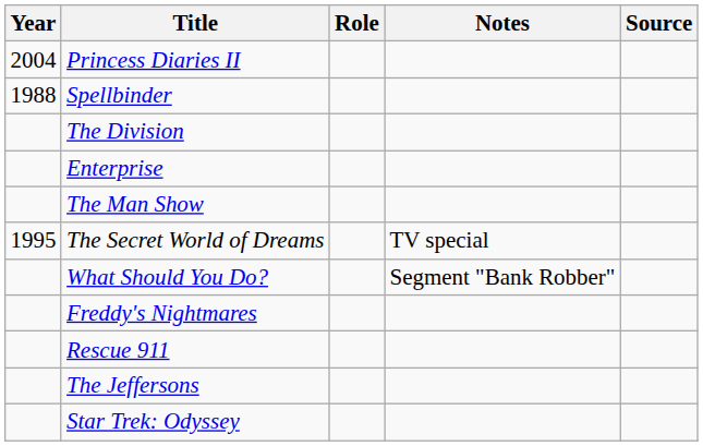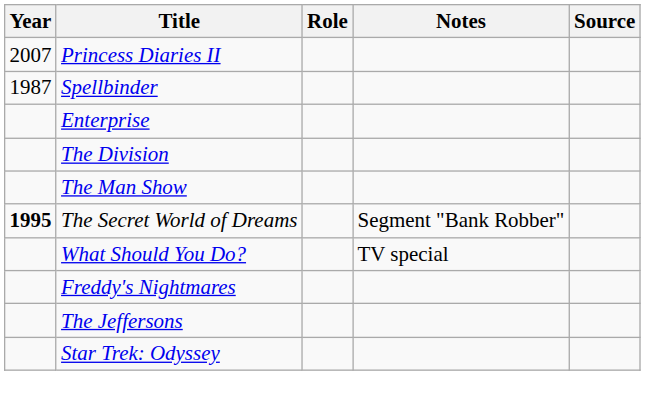 <table class="wikitable sortable plainrowheaders">
 <tr>
 <th>Year</th>
 <th>Title</th>
 <th>Role</th>
 <th class="unsortable">Notes</th>
 <th class="unsortable">Source</th>
 </tr>
 <tr>
-<td>2004</td>
+<td>2007</td>
 <td><em><a href='#'>Princess Diaries II</a></em></td>
 <td></td>
 <td></td>
 <td></td>
 </tr>
 <tr>
-<td>1988</td>
+<td>1987</td>
 <td><em><a href='#'>Spellbinder</a></em></td>
+<td></td>
+<td></td>
+<td></td>
+</tr>
+<tr>
+<td></td>
+<td><em><a href='#'>Enterprise</a></em></td>
 <td></td>
 <td></td>
 <td></td>
 </tr>
 <tr>
 <td></td>
 <td><em><a href='#'>The Division</a></em></td>
 <td></td>
 <td></td>
 <td></td>
 </tr>
 <tr>
 <td></td>
-<td><em><a href='#'>Enterprise</a></em></td>
-<td></td>
-<td></td>
-<td></td>
-</tr>
-<tr>
-<td></td>
 <td><em><a href='#'>The Man Show</a></em></td>
 <td></td>
 <td></td>
 <td></td>
 </tr>
 <tr>
-<td>1995</td>
+<td><strong>1995</strong></td>
 <td><em>The Secret World of Dreams</em></td>
+<td></td>
+<td>Segment "Bank Robber"</td>
+<td></td>
+</tr>
+<tr>
+<td></td>
+<td><em><a href='#'>What Should You Do?</a></em></td>
 <td></td>
 <td>TV special</td>
 <td></td>
 </tr>
 <tr>
 <td></td>
-<td><em><a href='#'>What Should You Do?</a></em></td>
-<td></td>
-<td>Segment "Bank Robber"</td>
-<td></td>
-</tr>
-<tr>
-<td></td>
 <td><em><a href='#'>Freddy's Nightmares</a></em></td>
-<td></td>
-<td></td>
-<td></td>
-</tr>
-<tr>
-<td></td>
-<td><em><a href='#'>Rescue 911</a></em></td>
 <td></td>
 <td></td>
 <td></td>
 </tr>
 <tr>
 <td></td>
 <td><em><a href='#'>The Jeffersons</a></em></td>
 <td></td>
 <td></td>
 <td></td>
 </tr>
 <tr>
 <td></td>
 <td><em><a href='#'>Star Trek: Odyssey</a></em></td>
 <td></td>
 <td></td>
 <td></td>
 </tr>
 </table>
